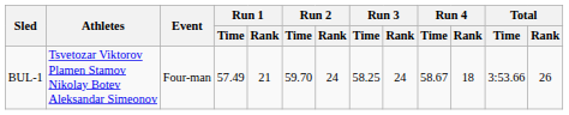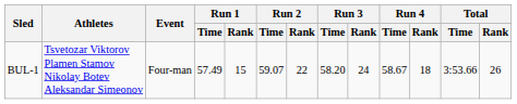 <table class="wikitable"  border="1" style="font-size:90%">
 <tr>
 <th rowspan="2">Sled</th>
 <th rowspan="2">Athletes</th>
 <th rowspan="2">Event</th>
 <th colspan="2">Run 1</th>
 <th colspan="2">Run 2</th>
 <th colspan="2">Run 3</th>
 <th colspan="2">Run 4</th>
 <th colspan="2">Total</th>
 </tr>
 <tr>
 <th>Time</th>
 <th>Rank</th>
 <th>Time</th>
 <th>Rank</th>
 <th>Time</th>
 <th>Rank</th>
 <th>Time</th>
 <th>Rank</th>
 <th>Time</th>
 <th>Rank</th>
 </tr>
 <tr>
 <td align="center">BUL-1</td>
 <td><a href='#'>Tsvetozar Viktorov</a><br><a href='#'>Plamen Stamov</a><br><a href='#'>Nikolay Botev</a><br><a href='#'>Aleksandar Simeonov</a></td>
 <td>Four-man</td>
 <td align="center">57.49</td>
-<td align="center">21</td>
-<td align="center">59.70</td>
-<td align="center">24</td>
-<td align="center">58.25</td>
+<td align="center">15</td>
+<td align="center">59.07</td>
+<td align="center">22</td>
+<td align="center">58.20</td>
 <td align="center">24</td>
 <td align="center">58.67</td>
 <td align="center">18</td>
 <td align="center">3:53.66</td>
 <td align="center">26</td>
 </tr>
 </table>
